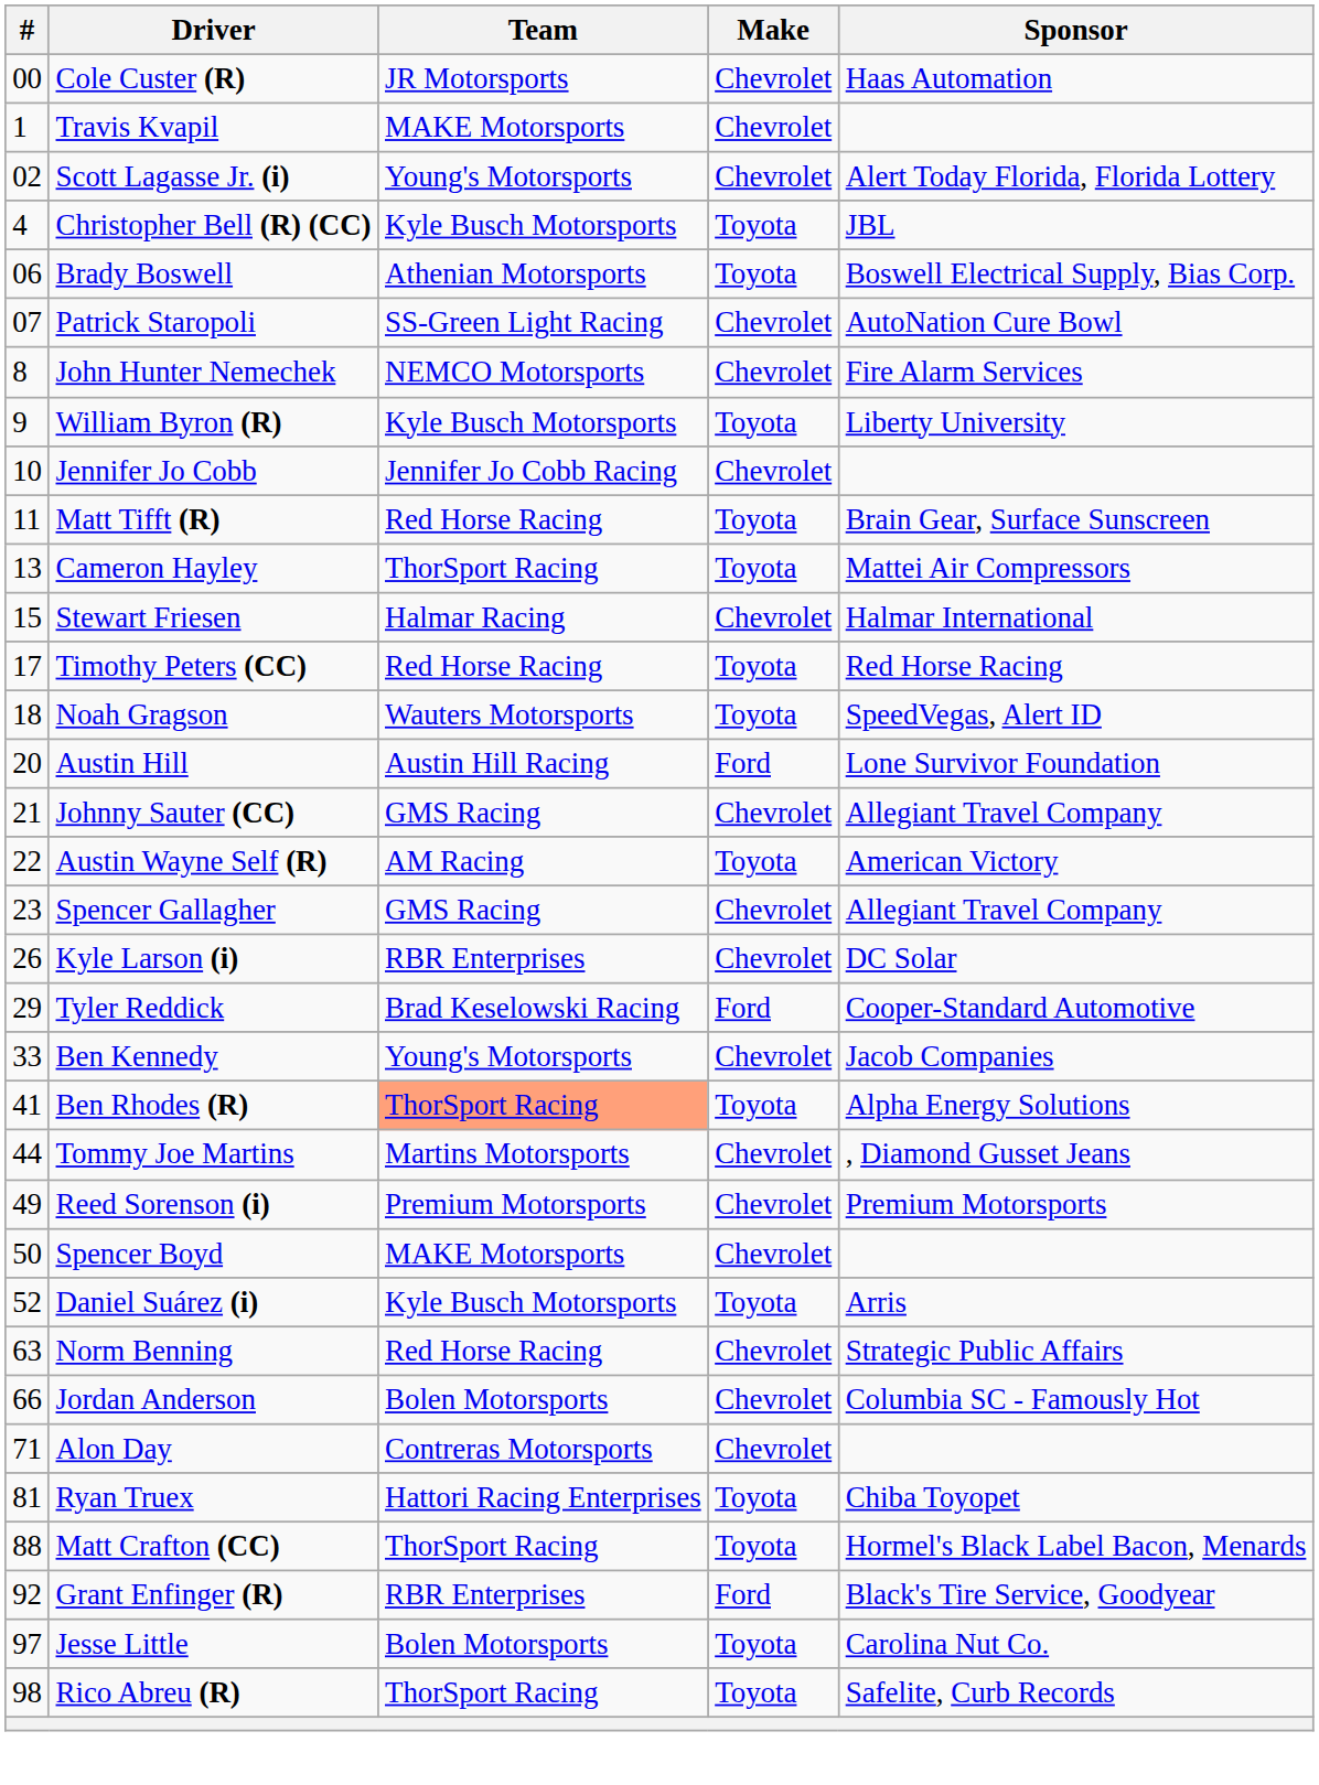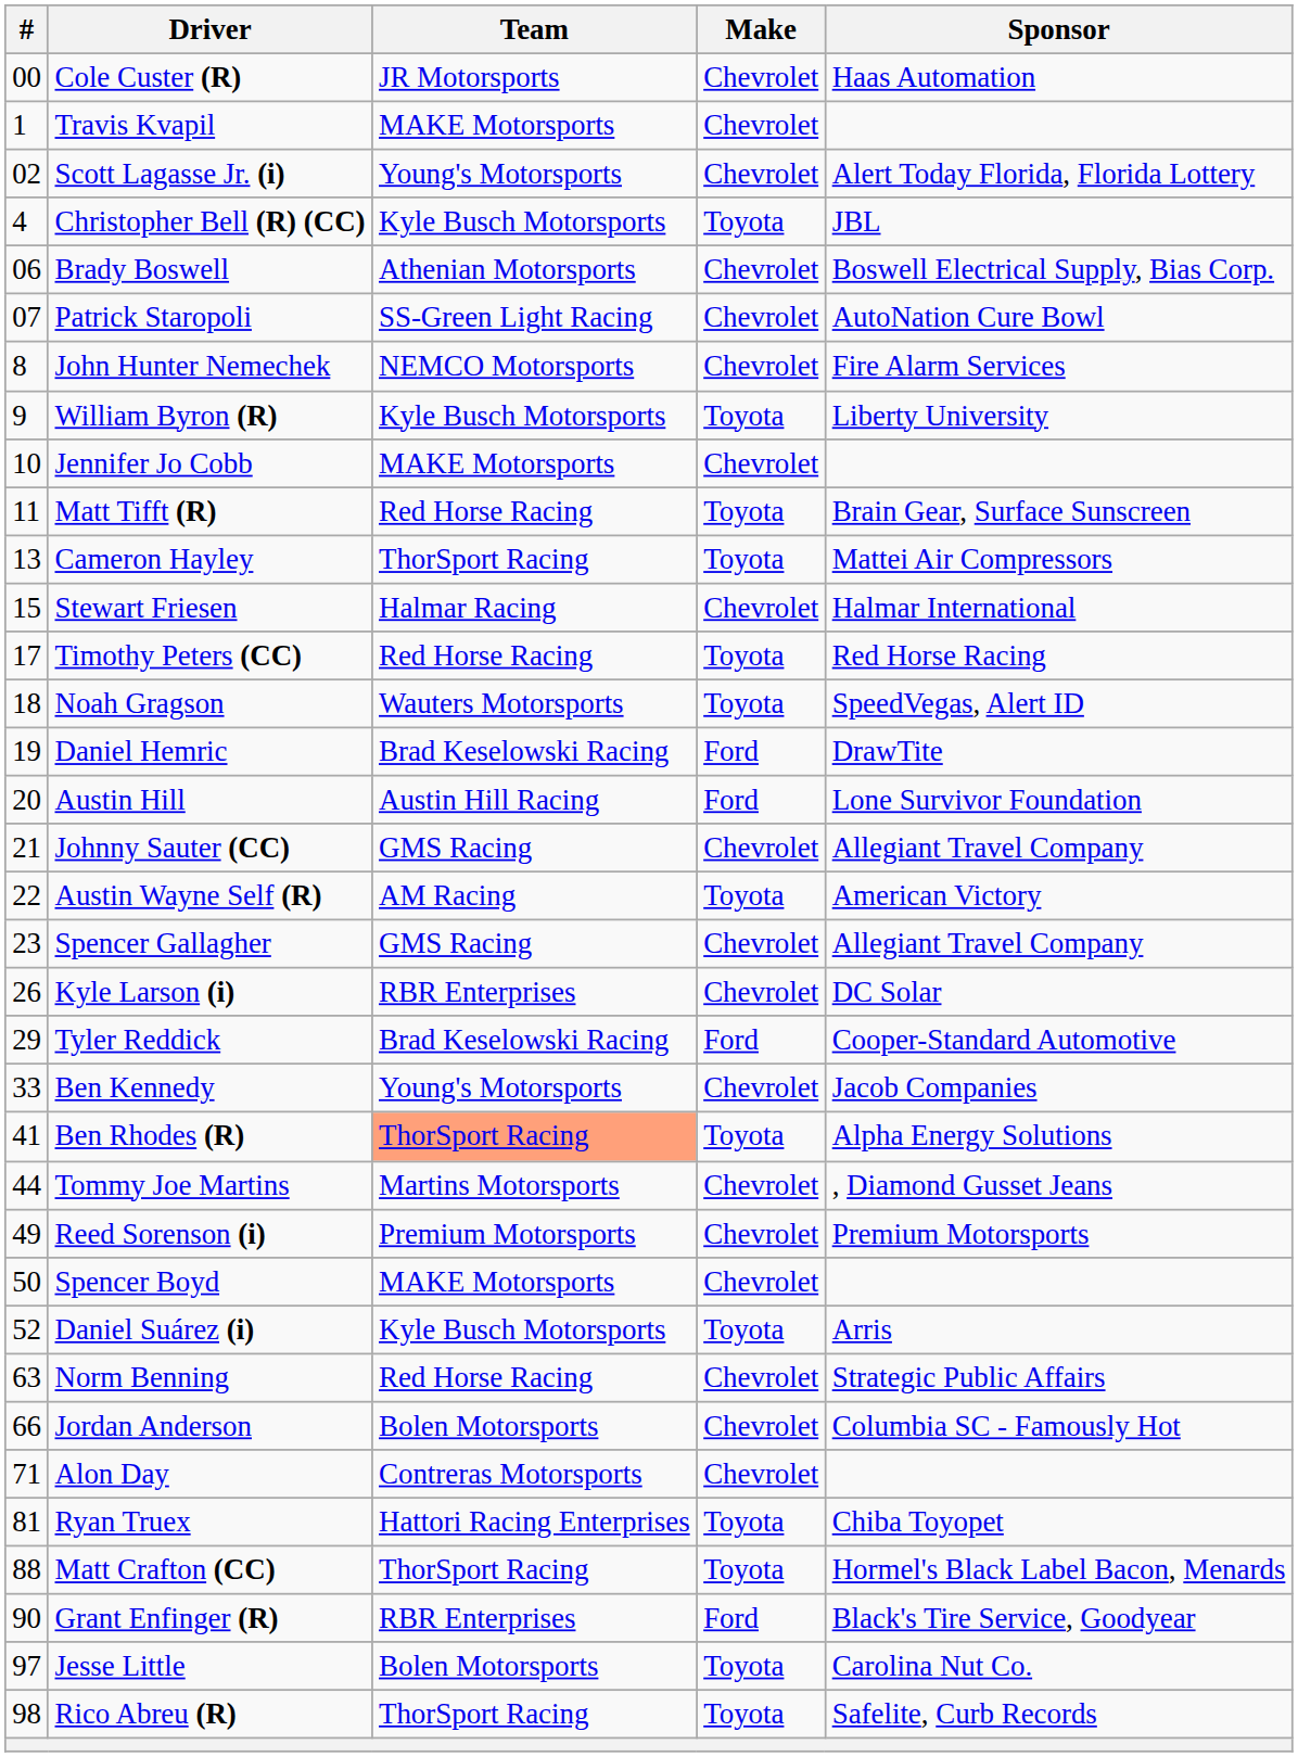 <table class="wikitable" style="font-size:95%">
 <tr>
 <th>#</th>
 <th>Driver</th>
 <th>Team</th>
 <th>Make</th>
 <th>Sponsor</th>
 </tr>
 <tr>
 <td>00</td>
 <td><a href='#'>Cole Custer</a> <strong>(R)</strong></td>
 <td><a href='#'>JR Motorsports</a></td>
 <td><a href='#'>Chevrolet</a></td>
 <td><a href='#'>Haas Automation</a></td>
 </tr>
 <tr>
 <td>1</td>
 <td><a href='#'>Travis Kvapil</a></td>
 <td><a href='#'>MAKE Motorsports</a></td>
 <td><a href='#'>Chevrolet</a></td>
 <td></td>
 </tr>
 <tr>
 <td>02</td>
 <td><a href='#'>Scott Lagasse Jr.</a> <strong>(i)</strong></td>
 <td><a href='#'>Young's Motorsports</a></td>
 <td><a href='#'>Chevrolet</a></td>
 <td><a href='#'>Alert Today Florida</a>, <a href='#'>Florida Lottery</a></td>
 </tr>
 <tr>
 <td>4</td>
 <td><a href='#'>Christopher Bell</a> <strong>(R)</strong> <strong>(CC)</strong></td>
 <td><a href='#'>Kyle Busch Motorsports</a></td>
 <td><a href='#'>Toyota</a></td>
 <td><a href='#'>JBL</a></td>
 </tr>
 <tr>
 <td>06</td>
 <td><a href='#'>Brady Boswell</a></td>
 <td><a href='#'>Athenian Motorsports</a></td>
-<td><a href='#'>Toyota</a></td>
+<td><a href='#'>Chevrolet</a></td>
 <td><a href='#'>Boswell Electrical Supply</a>, <a href='#'>Bias Corp.</a></td>
 </tr>
 <tr>
 <td>07</td>
 <td><a href='#'>Patrick Staropoli</a></td>
 <td><a href='#'>SS-Green Light Racing</a></td>
 <td><a href='#'>Chevrolet</a></td>
 <td><a href='#'>AutoNation Cure Bowl</a></td>
 </tr>
 <tr>
 <td>8</td>
 <td><a href='#'>John Hunter Nemechek</a></td>
 <td><a href='#'>NEMCO Motorsports</a></td>
 <td><a href='#'>Chevrolet</a></td>
 <td><a href='#'>Fire Alarm Services</a></td>
 </tr>
 <tr>
 <td>9</td>
 <td><a href='#'>William Byron</a> <strong>(R)</strong></td>
 <td><a href='#'>Kyle Busch Motorsports</a></td>
 <td><a href='#'>Toyota</a></td>
 <td><a href='#'>Liberty University</a></td>
 </tr>
 <tr>
 <td>10</td>
 <td><a href='#'>Jennifer Jo Cobb</a></td>
-<td><a href='#'>Jennifer Jo Cobb Racing</a></td>
+<td><a href='#'>MAKE Motorsports</a></td>
 <td><a href='#'>Chevrolet</a></td>
 <td></td>
 </tr>
 <tr>
 <td>11</td>
 <td><a href='#'>Matt Tifft</a> <strong>(R)</strong></td>
 <td><a href='#'>Red Horse Racing</a></td>
 <td><a href='#'>Toyota</a></td>
 <td><a href='#'>Brain Gear</a>, <a href='#'>Surface Sunscreen</a></td>
 </tr>
 <tr>
 <td>13</td>
 <td><a href='#'>Cameron Hayley</a></td>
 <td><a href='#'>ThorSport Racing</a></td>
 <td><a href='#'>Toyota</a></td>
 <td><a href='#'>Mattei Air Compressors</a></td>
 </tr>
 <tr>
 <td>15</td>
 <td><a href='#'>Stewart Friesen</a></td>
 <td><a href='#'>Halmar Racing</a></td>
 <td><a href='#'>Chevrolet</a></td>
 <td><a href='#'>Halmar International</a></td>
 </tr>
 <tr>
 <td>17</td>
 <td><a href='#'>Timothy Peters</a> <strong>(CC)</strong></td>
 <td><a href='#'>Red Horse Racing</a></td>
 <td><a href='#'>Toyota</a></td>
 <td><a href='#'>Red Horse Racing</a></td>
 </tr>
 <tr>
 <td>18</td>
 <td><a href='#'>Noah Gragson</a></td>
 <td><a href='#'>Wauters Motorsports</a></td>
 <td><a href='#'>Toyota</a></td>
 <td><a href='#'>SpeedVegas</a>, <a href='#'>Alert ID</a></td>
+</tr>
+<tr>
+<td>19</td>
+<td><a href='#'>Daniel Hemric</a></td>
+<td><a href='#'>Brad Keselowski Racing</a></td>
+<td><a href='#'>Ford</a></td>
+<td><a href='#'>DrawTite</a></td>
 </tr>
 <tr>
 <td>20</td>
 <td><a href='#'>Austin Hill</a></td>
 <td><a href='#'>Austin Hill Racing</a></td>
 <td><a href='#'>Ford</a></td>
 <td><a href='#'>Lone Survivor Foundation</a></td>
 </tr>
 <tr>
 <td>21</td>
 <td><a href='#'>Johnny Sauter</a> <strong>(CC)</strong></td>
 <td><a href='#'>GMS Racing</a></td>
 <td><a href='#'>Chevrolet</a></td>
 <td><a href='#'>Allegiant Travel Company</a></td>
 </tr>
 <tr>
 <td>22</td>
 <td><a href='#'>Austin Wayne Self</a> <strong>(R)</strong></td>
 <td><a href='#'>AM Racing</a></td>
 <td><a href='#'>Toyota</a></td>
 <td><a href='#'>American Victory</a></td>
 </tr>
 <tr>
 <td>23</td>
 <td><a href='#'>Spencer Gallagher</a></td>
 <td><a href='#'>GMS Racing</a></td>
 <td><a href='#'>Chevrolet</a></td>
 <td><a href='#'>Allegiant Travel Company</a></td>
 </tr>
 <tr>
 <td>26</td>
 <td><a href='#'>Kyle Larson</a> <strong>(i)</strong></td>
 <td><a href='#'>RBR Enterprises</a></td>
 <td><a href='#'>Chevrolet</a></td>
 <td><a href='#'>DC Solar</a></td>
 </tr>
 <tr>
 <td>29</td>
 <td><a href='#'>Tyler Reddick</a></td>
 <td><a href='#'>Brad Keselowski Racing</a></td>
 <td><a href='#'>Ford</a></td>
 <td><a href='#'>Cooper-Standard Automotive</a></td>
 </tr>
 <tr>
 <td>33</td>
 <td><a href='#'>Ben Kennedy</a></td>
 <td><a href='#'>Young's Motorsports</a></td>
 <td><a href='#'>Chevrolet</a></td>
 <td><a href='#'>Jacob Companies</a></td>
 </tr>
 <tr>
 <td>41</td>
 <td><a href='#'>Ben Rhodes</a> <strong>(R)</strong></td>
 <td style="background: lightsalmon;"><a href='#'>ThorSport Racing</a></td>
 <td><a href='#'>Toyota</a></td>
 <td><a href='#'>Alpha Energy Solutions</a></td>
 </tr>
 <tr>
 <td>44</td>
 <td><a href='#'>Tommy Joe Martins</a></td>
 <td><a href='#'>Martins Motorsports</a></td>
 <td><a href='#'>Chevrolet</a></td>
 <td>, <a href='#'>Diamond Gusset Jeans</a></td>
 </tr>
 <tr>
 <td>49</td>
 <td><a href='#'>Reed Sorenson</a> <strong>(i)</strong></td>
 <td><a href='#'>Premium Motorsports</a></td>
 <td><a href='#'>Chevrolet</a></td>
 <td><a href='#'>Premium Motorsports</a></td>
 </tr>
 <tr>
 <td>50</td>
 <td><a href='#'>Spencer Boyd</a></td>
 <td><a href='#'>MAKE Motorsports</a></td>
 <td><a href='#'>Chevrolet</a></td>
 <td></td>
 </tr>
 <tr>
 <td>52</td>
 <td><a href='#'>Daniel Suárez</a> <strong>(i)</strong></td>
 <td><a href='#'>Kyle Busch Motorsports</a></td>
 <td><a href='#'>Toyota</a></td>
 <td><a href='#'>Arris</a></td>
 </tr>
 <tr>
 <td>63</td>
 <td><a href='#'>Norm Benning</a></td>
 <td><a href='#'>Red Horse Racing</a></td>
 <td><a href='#'>Chevrolet</a></td>
 <td><a href='#'>Strategic Public Affairs</a></td>
 </tr>
 <tr>
 <td>66</td>
 <td><a href='#'>Jordan Anderson</a></td>
 <td><a href='#'>Bolen Motorsports</a></td>
 <td><a href='#'>Chevrolet</a></td>
 <td><a href='#'>Columbia SC - Famously Hot</a></td>
 </tr>
 <tr>
 <td>71</td>
 <td><a href='#'>Alon Day</a></td>
 <td><a href='#'>Contreras Motorsports</a></td>
 <td><a href='#'>Chevrolet</a></td>
 <td></td>
 </tr>
 <tr>
 <td>81</td>
 <td><a href='#'>Ryan Truex</a></td>
 <td><a href='#'>Hattori Racing Enterprises</a></td>
 <td><a href='#'>Toyota</a></td>
 <td><a href='#'>Chiba Toyopet</a></td>
 </tr>
 <tr>
 <td>88</td>
 <td><a href='#'>Matt Crafton</a> <strong>(CC)</strong></td>
 <td><a href='#'>ThorSport Racing</a></td>
 <td><a href='#'>Toyota</a></td>
 <td><a href='#'>Hormel's Black Label Bacon</a>, <a href='#'>Menards</a></td>
 </tr>
 <tr>
-<td>92</td>
+<td>90</td>
 <td><a href='#'>Grant Enfinger</a> <strong>(R)</strong></td>
 <td><a href='#'>RBR Enterprises</a></td>
 <td><a href='#'>Ford</a></td>
 <td><a href='#'>Black's Tire Service</a>, <a href='#'>Goodyear</a></td>
 </tr>
 <tr>
 <td>97</td>
 <td><a href='#'>Jesse Little</a></td>
 <td><a href='#'>Bolen Motorsports</a></td>
 <td><a href='#'>Toyota</a></td>
 <td><a href='#'>Carolina Nut Co.</a></td>
 </tr>
 <tr>
 <td>98</td>
 <td><a href='#'>Rico Abreu</a> <strong>(R)</strong></td>
 <td><a href='#'>ThorSport Racing</a></td>
 <td><a href='#'>Toyota</a></td>
 <td><a href='#'>Safelite</a>, <a href='#'>Curb Records</a></td>
 </tr>
 <tr>
 <th colspan="5"></th>
 </tr>
 </table>
